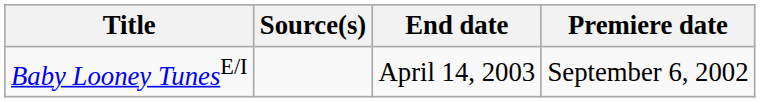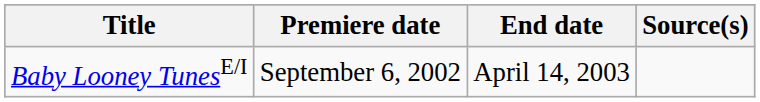 <table class="wikitable sortable">
 <tr>
 <th>Title</th>
+<th>Premiere date</th>
+<th>End date</th>
 <th>Source(s)</th>
-<th>End date</th>
-<th>Premiere date</th>
 </tr>
 <tr>
 <td><em><a href='#'>Baby Looney Tunes</a></em><sup>E/I</sup> </td>
+<td>September 6, 2002</td>
+<td>April 14, 2003</td>
 <td></td>
-<td>April 14, 2003</td>
-<td>September 6, 2002</td>
 </tr>
 </table>
